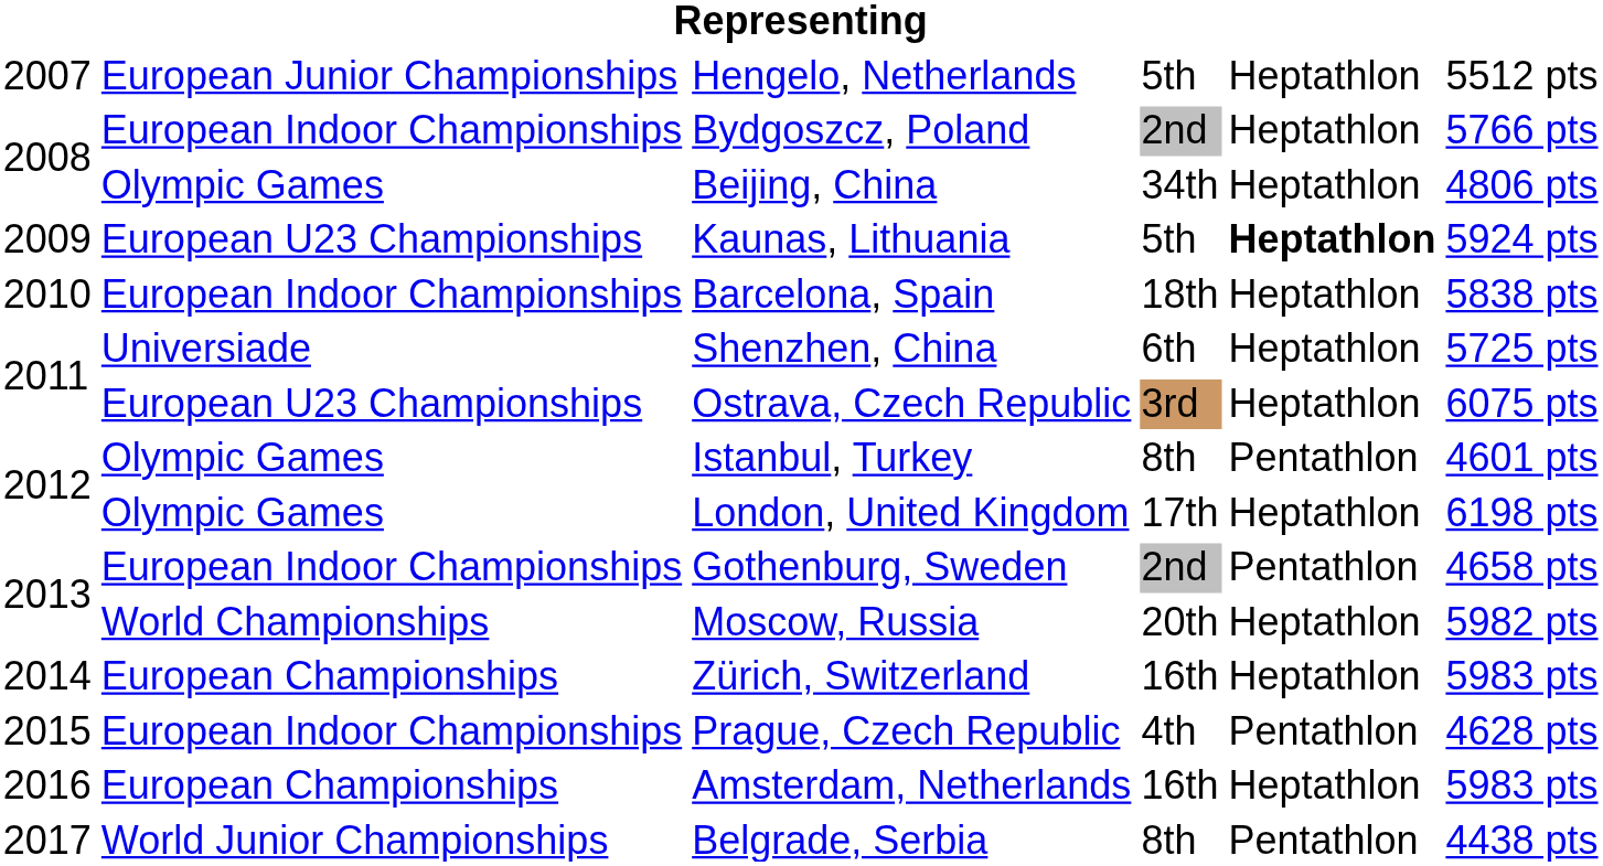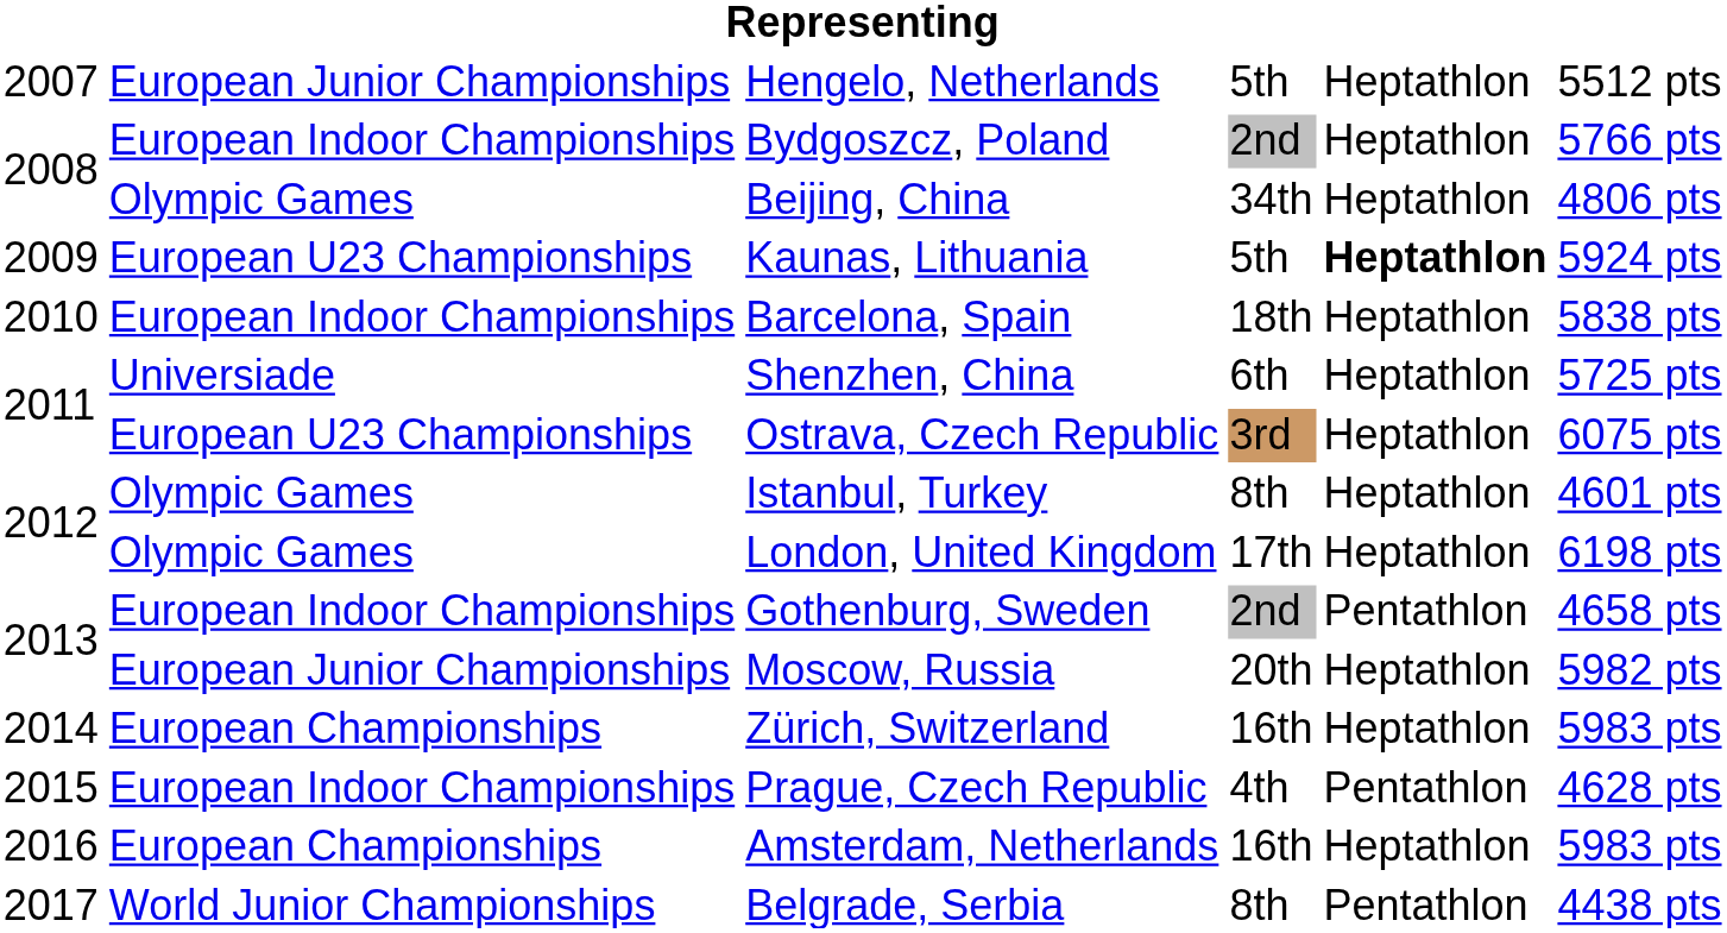 <table>
 <tr>
 <th colspan="6">Representing </th>
 </tr>
 <tr>
 <td>2007</td>
 <td><a href='#'>European Junior Championships</a></td>
 <td><a href='#'>Hengelo</a>, <a href='#'>Netherlands</a></td>
 <td>5th</td>
 <td>Heptathlon</td>
 <td>5512 pts</td>
 </tr>
 <tr>
 <td rowspan=2>2008</td>
 <td><a href='#'>European Indoor Championships</a></td>
 <td><a href='#'>Bydgoszcz</a>, <a href='#'>Poland</a></td>
 <td bgcolor=silver>2nd</td>
 <td>Heptathlon</td>
 <td><a href='#'>5766 pts</a></td>
 </tr>
 <tr>
 <td><a href='#'>Olympic Games</a></td>
 <td><a href='#'>Beijing</a>, <a href='#'>China</a></td>
 <td>34th</td>
 <td>Heptathlon</td>
 <td><a href='#'>4806 pts</a></td>
 </tr>
 <tr>
 <td>2009</td>
 <td><a href='#'>European U23 Championships</a></td>
 <td><a href='#'>Kaunas</a>, <a href='#'>Lithuania</a></td>
 <td>5th</td>
 <td><strong>Heptathlon</strong></td>
 <td><a href='#'>5924 pts</a></td>
 </tr>
 <tr>
 <td>2010</td>
 <td><a href='#'>European Indoor Championships</a></td>
 <td><a href='#'>Barcelona</a>, <a href='#'>Spain</a></td>
 <td>18th</td>
 <td>Heptathlon</td>
 <td><a href='#'>5838 pts</a></td>
 </tr>
 <tr>
 <td rowspan=2>2011</td>
 <td><a href='#'>Universiade</a></td>
 <td><a href='#'>Shenzhen</a>, <a href='#'>China</a></td>
 <td>6th</td>
 <td>Heptathlon</td>
 <td><a href='#'>5725 pts</a></td>
 </tr>
 <tr>
 <td><a href='#'>European U23 Championships</a></td>
 <td><a href='#'>Ostrava, Czech Republic</a></td>
 <td bgcolor="cc9966">3rd</td>
 <td>Heptathlon</td>
 <td><a href='#'>6075 pts</a></td>
 </tr>
 <tr>
 <td rowspan=2>2012</td>
 <td><a href='#'>Olympic Games</a></td>
 <td><a href='#'>Istanbul</a>, <a href='#'>Turkey</a></td>
 <td>8th</td>
-<td>Pentathlon</td>
+<td>Heptathlon</td>
 <td><a href='#'>4601 pts</a></td>
 </tr>
 <tr>
 <td><a href='#'>Olympic Games</a></td>
 <td><a href='#'>London</a>, <a href='#'>United Kingdom</a></td>
 <td>17th</td>
 <td>Heptathlon</td>
 <td><a href='#'>6198 pts</a></td>
 </tr>
 <tr>
 <td rowspan=2>2013</td>
 <td><a href='#'>European Indoor Championships</a></td>
 <td><a href='#'>Gothenburg, Sweden</a></td>
 <td bgcolor=silver>2nd</td>
 <td>Pentathlon</td>
 <td><a href='#'>4658 pts</a></td>
 </tr>
 <tr>
-<td><a href='#'>World Championships</a></td>
+<td><a href='#'>European Junior Championships</a></td>
 <td><a href='#'>Moscow, Russia</a></td>
 <td>20th</td>
 <td>Heptathlon</td>
 <td><a href='#'>5982 pts</a></td>
 </tr>
 <tr>
 <td>2014</td>
 <td><a href='#'>European Championships</a></td>
 <td><a href='#'>Zürich, Switzerland</a></td>
 <td>16th</td>
 <td>Heptathlon</td>
 <td><a href='#'>5983 pts</a></td>
 </tr>
 <tr>
 <td>2015</td>
 <td><a href='#'>European Indoor Championships</a></td>
 <td><a href='#'>Prague, Czech Republic</a></td>
 <td>4th</td>
 <td>Pentathlon</td>
 <td><a href='#'>4628 pts</a></td>
 </tr>
 <tr>
 <td>2016</td>
 <td><a href='#'>European Championships</a></td>
 <td><a href='#'>Amsterdam, Netherlands</a></td>
 <td>16th</td>
 <td>Heptathlon</td>
 <td><a href='#'>5983 pts</a></td>
 </tr>
 <tr>
 <td>2017</td>
 <td><a href='#'>World Junior Championships</a></td>
 <td><a href='#'>Belgrade, Serbia</a></td>
 <td>8th</td>
 <td>Pentathlon</td>
 <td><a href='#'>4438 pts</a></td>
 </tr>
 </table>
